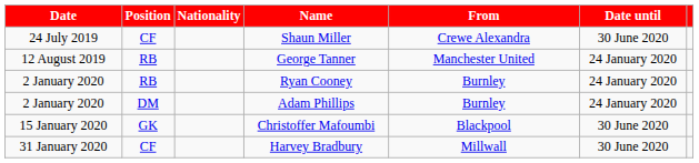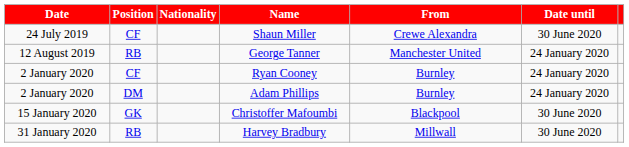 <table class="wikitable"  style="text-align:center; font-size:90%; ">
 <tr>
 <th style="background:#FF0000; color:#FFFFFF; width:120px;">Date</th>
 <th style="background:#FF0000; color:#FFFFFF; width:50px;">Position</th>
 <th style="background:#FF0000; color:#FFFFFF; width:50px;">Nationality</th>
 <th style="background:#FF0000; color:#FFFFFF; width:150px;">Name</th>
 <th style="background:#FF0000; color:#FFFFFF; width:200px;">From</th>
 <th style="background:#FF0000; color:#FFFFFF; width:110px;">Date until</th>
 <th style="background:#FF0000; color:#FFFFFF;"></th>
 </tr>
 <tr>
 <td>24 July 2019</td>
 <td><a href='#'>CF</a></td>
 <td></td>
 <td><a href='#'>Shaun Miller</a></td>
 <td> <a href='#'>Crewe Alexandra</a></td>
 <td>30 June 2020</td>
 <td></td>
 </tr>
 <tr>
 <td>12 August 2019</td>
 <td><a href='#'>RB</a></td>
 <td></td>
 <td><a href='#'>George Tanner</a></td>
 <td> <a href='#'>Manchester United</a></td>
 <td>24 January 2020</td>
 <td></td>
 </tr>
 <tr>
 <td>2 January 2020</td>
-<td><a href='#'>RB</a></td>
+<td><a href='#'>CF</a></td>
 <td></td>
 <td><a href='#'>Ryan Cooney</a></td>
 <td> <a href='#'>Burnley</a></td>
 <td>24 January 2020</td>
 <td></td>
 </tr>
 <tr>
 <td>2 January 2020</td>
 <td><a href='#'>DM</a></td>
 <td></td>
 <td><a href='#'>Adam Phillips</a></td>
 <td> <a href='#'>Burnley</a></td>
 <td>24 January 2020</td>
 <td></td>
 </tr>
 <tr>
 <td>15 January 2020</td>
 <td><a href='#'>GK</a></td>
 <td></td>
 <td><a href='#'>Christoffer Mafoumbi</a></td>
 <td> <a href='#'>Blackpool</a></td>
 <td>30 June 2020</td>
 <td></td>
 </tr>
 <tr>
 <td>31 January 2020</td>
-<td><a href='#'>CF</a></td>
+<td><a href='#'>RB</a></td>
 <td></td>
 <td><a href='#'>Harvey Bradbury</a></td>
 <td> <a href='#'>Millwall</a></td>
 <td>30 June 2020</td>
 <td></td>
 </tr>
 </table>
